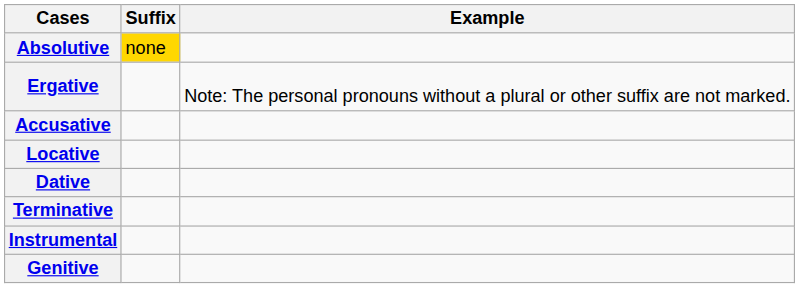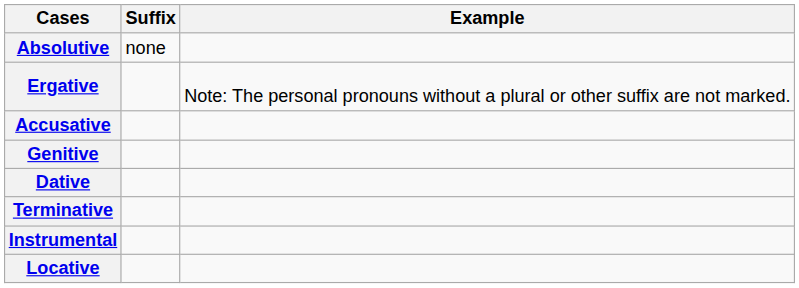 <table class="wikitable">
 <tr>
 <th>Cases</th>
 <th>Suffix</th>
 <th>Example</th>
 </tr>
 <tr>
 <th><a href='#'>Absolutive</a></th>
-<td style="background: gold;">none</td>
+<td>none</td>
 <td></td>
 </tr>
 <tr>
 <th><a href='#'>Ergative</a></th>
 <td></td>
 <td><br>Note: The personal pronouns without a plural or other suffix are not marked.</td>
 </tr>
 <tr>
 <th><a href='#'>Accusative</a></th>
 <td></td>
 <td><br></td>
 </tr>
 <tr>
-<th><a href='#'>Locative</a></th>
+<th><a href='#'>Genitive</a></th>
 <td></td>
-<td><br></td>
+<td></td>
 </tr>
 <tr>
 <th><a href='#'>Dative</a></th>
 <td></td>
 <td><br></td>
 </tr>
 <tr>
 <th><a href='#'>Terminative</a></th>
 <td></td>
 <td><br></td>
 </tr>
 <tr>
 <th><a href='#'>Instrumental</a></th>
 <td></td>
 <td></td>
 </tr>
 <tr>
-<th><a href='#'>Genitive</a></th>
+<th><a href='#'>Locative</a></th>
 <td></td>
-<td></td>
+<td><br></td>
 </tr>
 </table>
